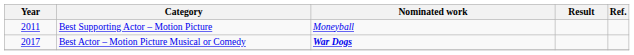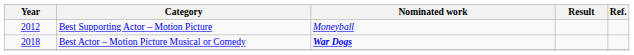 <table class=wikitable>
 <tr>
 <th scope="col" style="width:5em;">Year</th>
 <th scope="col" style="width:26em;">Category</th>
 <th scope="col" style="width:25em;">Nominated work</th>
 <th scope="col" style="width:5em;">Result</th>
 <th>Ref.</th>
 </tr>
 <tr>
-<td style="text-align:center;"><a href='#'>2011</a></td>
+<td style="text-align:center;"><a href='#'>2012</a></td>
 <td><a href='#'>Best Supporting Actor – Motion Picture</a></td>
 <td><em><a href='#'>Moneyball</a></em></td>
 <td></td>
 <td></td>
 </tr>
 <tr>
-<td style="text-align:center;"><a href='#'>2017</a></td>
+<td style="text-align:center;"><a href='#'>2018</a></td>
 <td><a href='#'>Best Actor – Motion Picture Musical or Comedy</a></td>
 <td><strong><em><a href='#'>War Dogs</a></em></strong></td>
 <td></td>
 <td></td>
 </tr>
 <tr>
 </tr>
 </table>
